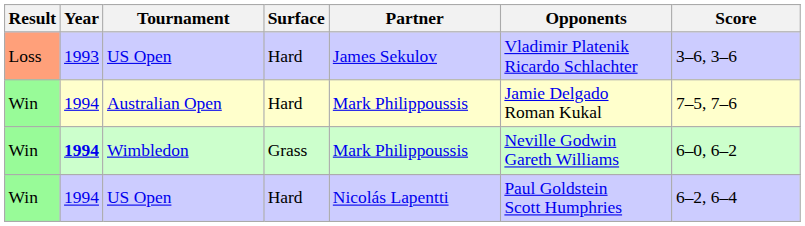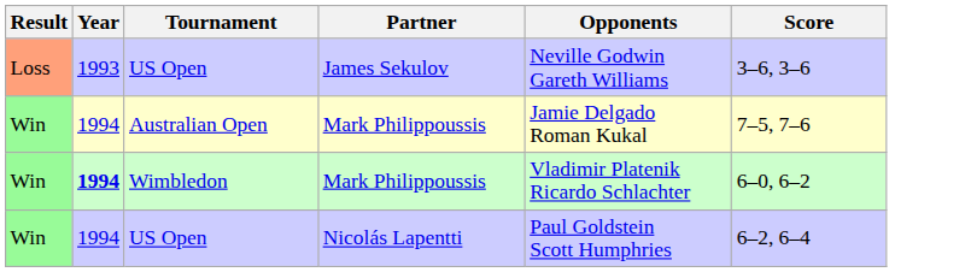 <table class="sortable wikitable">
 <tr>
 <th style="width:40px;">Result</th>
 <th style="width:30px;">Year</th>
 <th style="width:140px;">Tournament</th>
-<th style="width:50px;">Surface</th>
 <th style="width:150px;">Partner</th>
 <th style="width:150px;">Opponents</th>
 <th style="width:110px;" class="unsortable">Score</th>
 </tr>
 <tr style="background:#ccccff;">
 <td style="background:#ffa07a;">Loss</td>
 <td><a href='#'>1993</a></td>
 <td><a href='#'>US Open</a></td>
-<td>Hard</td>
 <td> <a href='#'>James Sekulov</a></td>
-<td> <a href='#'>Vladimir Platenik</a> <br>  <a href='#'>Ricardo Schlachter</a></td>
+<td> <a href='#'>Neville Godwin</a> <br>  <a href='#'>Gareth Williams</a></td>
 <td>3–6, 3–6</td>
 </tr>
 <tr style="background:#ffffcc;">
 <td style="background:#98fb98;">Win</td>
 <td><a href='#'>1994</a></td>
 <td><a href='#'>Australian Open</a></td>
-<td>Hard</td>
 <td> <a href='#'>Mark Philippoussis</a></td>
 <td> <a href='#'>Jamie Delgado</a> <br>  Roman Kukal</td>
 <td>7–5, 7–6</td>
 </tr>
 <tr style="background:#ccffcc;">
 <td style="background:#98fb98;">Win</td>
 <td><strong><a href='#'>1994</a></strong></td>
 <td><a href='#'>Wimbledon</a></td>
-<td>Grass</td>
 <td> <a href='#'>Mark Philippoussis</a></td>
-<td> <a href='#'>Neville Godwin</a> <br>  <a href='#'>Gareth Williams</a></td>
+<td> <a href='#'>Vladimir Platenik</a> <br>  <a href='#'>Ricardo Schlachter</a></td>
 <td>6–0, 6–2</td>
 </tr>
 <tr style="background:#ccccff;">
 <td style="background:#98fb98;">Win</td>
 <td><a href='#'>1994</a></td>
 <td><a href='#'>US Open</a></td>
-<td>Hard</td>
 <td> <a href='#'>Nicolás Lapentti</a></td>
 <td> <a href='#'>Paul Goldstein</a> <br>  <a href='#'>Scott Humphries</a></td>
 <td>6–2, 6–4</td>
 </tr>
 </table>
